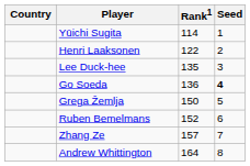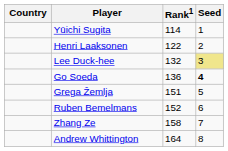 <table class="sortable wikitable">
 <tr>
 <th width="70">Country</th>
 <th width="175">Player</th>
 <th>Rank<sup>1</sup></th>
 <th>Seed</th>
 </tr>
 <tr>
 <td></td>
 <td><a href='#'>Yūichi Sugita</a></td>
 <td>114</td>
 <td>1</td>
 </tr>
 <tr>
 <td></td>
 <td><a href='#'>Henri Laaksonen</a></td>
 <td>122</td>
 <td>2</td>
 </tr>
 <tr>
 <td></td>
 <td><a href='#'>Lee Duck-hee</a></td>
-<td>135</td>
-<td>3</td>
+<td>132</td>
+<td style="background: khaki;">3</td>
 </tr>
 <tr>
 <td></td>
 <td><a href='#'>Go Soeda</a></td>
 <td>136</td>
 <td><strong>4</strong></td>
 </tr>
 <tr>
 <td></td>
 <td><a href='#'>Grega Žemlja</a></td>
-<td>150</td>
+<td>151</td>
 <td>5</td>
 </tr>
 <tr>
 <td></td>
 <td><a href='#'>Ruben Bemelmans</a></td>
 <td>152</td>
 <td>6</td>
 </tr>
 <tr>
 <td></td>
 <td><a href='#'>Zhang Ze</a></td>
-<td>157</td>
+<td>158</td>
 <td>7</td>
 </tr>
 <tr>
 <td></td>
 <td><a href='#'>Andrew Whittington</a></td>
 <td>164</td>
 <td>8</td>
 </tr>
 </table>
